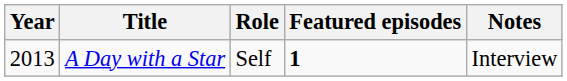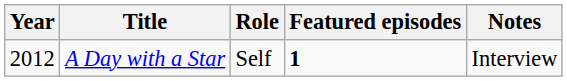 <table class="wikitable sortable">
 <tr>
 <th>Year</th>
 <th>Title</th>
 <th>Role</th>
 <th>Featured episodes</th>
 <th class="unsortable">Notes</th>
 </tr>
 <tr>
-<td>2013</td>
+<td>2012</td>
 <td><em><a href='#'>A Day with a Star</a></em></td>
 <td>Self</td>
 <td><strong>1</strong></td>
 <td>Interview</td>
 </tr>
 </table>
